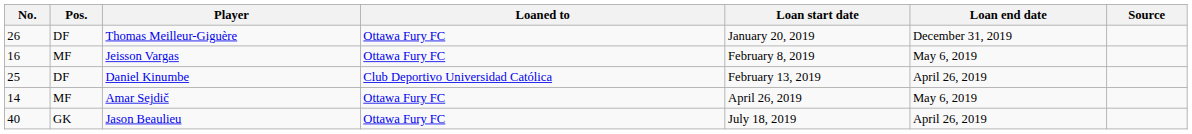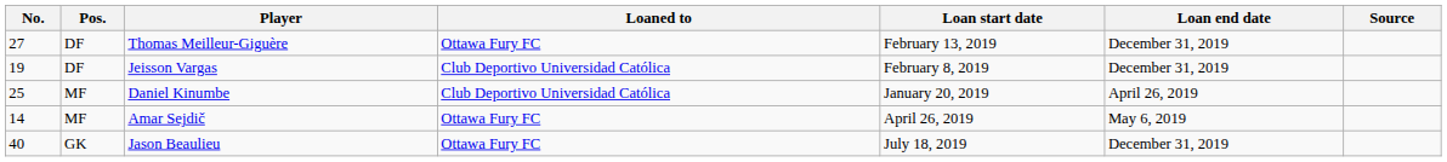 <table class="wikitable sortable" style="width:90%; text-align:center; font-size:95%; text-align:left;">
 <tr>
 <th>No.</th>
 <th>Pos.</th>
 <th>Player</th>
 <th>Loaned to</th>
 <th>Loan start date</th>
 <th>Loan end date</th>
 <th>Source</th>
 </tr>
 <tr>
-<td>26</td>
+<td>27</td>
 <td>DF</td>
 <td> <a href='#'>Thomas Meilleur-Giguère</a></td>
 <td> <a href='#'>Ottawa Fury FC</a></td>
-<td>January 20, 2019</td>
+<td>February 13, 2019</td>
 <td>December 31, 2019</td>
 <td></td>
 </tr>
 <tr>
-<td>16</td>
-<td>MF</td>
+<td>19</td>
+<td>DF</td>
 <td> <a href='#'>Jeisson Vargas</a></td>
-<td> <a href='#'>Ottawa Fury FC</a></td>
+<td> <a href='#'>Club Deportivo Universidad Católica</a></td>
 <td>February 8, 2019</td>
-<td>May 6, 2019</td>
+<td>December 31, 2019</td>
 <td></td>
 </tr>
 <tr>
 <td>25</td>
-<td>DF</td>
+<td>MF</td>
 <td> <a href='#'>Daniel Kinumbe</a></td>
 <td> <a href='#'>Club Deportivo Universidad Católica</a></td>
-<td>February 13, 2019</td>
+<td>January 20, 2019</td>
 <td>April 26, 2019</td>
 <td></td>
 </tr>
 <tr>
 <td>14</td>
 <td>MF</td>
 <td> <a href='#'>Amar Sejdič</a></td>
 <td> <a href='#'>Ottawa Fury FC</a></td>
 <td>April 26, 2019</td>
 <td>May 6, 2019</td>
 <td></td>
 </tr>
 <tr>
 <td>40</td>
 <td>GK</td>
 <td> <a href='#'>Jason Beaulieu</a></td>
 <td> <a href='#'>Ottawa Fury FC</a></td>
 <td>July 18, 2019</td>
-<td>April 26, 2019</td>
+<td>December 31, 2019</td>
 <td></td>
 </tr>
 </table>
